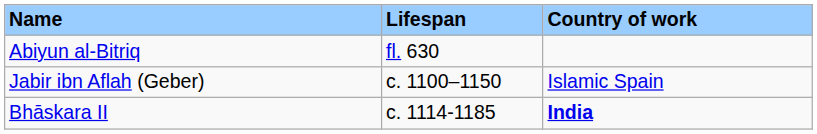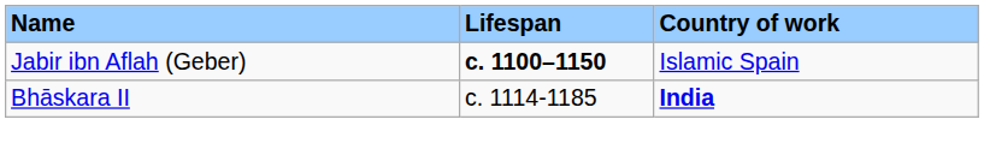 <table class="wikitable" style="width:75%; background:light blue; color:black">
 <tr>
 <td width="35%" bgcolor="#99ccff"><strong>Name</strong></td>
 <td width="15%" bgcolor="#99ccff"><strong> Lifespan</strong></td>
 <td width="25%" bgcolor="#99ccff"><strong> Country of work </strong></td>
 </tr>
 <tr>
-<td><a href='#'>Abiyun al-Bitriq</a></td>
-<td><a href='#'>fl.</a> 630</td>
-<td></td>
-</tr>
-<tr>
 <td><a href='#'>Jabir ibn Aflah</a> (Geber)</td>
-<td>c. 1100–1150</td>
+<td><strong>c. 1100–1150</strong></td>
 <td><a href='#'>Islamic Spain</a></td>
 </tr>
 <tr>
 <td><a href='#'>Bhāskara II</a></td>
 <td>c. 1114-1185</td>
 <td><strong><a href='#'>India</a></strong></td>
 </tr>
 </table>
